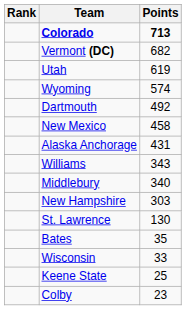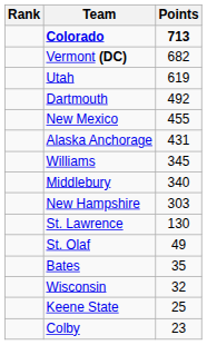 <table class="wikitable sortable" style="text-align:center">
 <tr>
 <th>Rank</th>
 <th>Team</th>
 <th>Points</th>
 </tr>
 <tr>
 <td></td>
 <td align=left><strong><a href='#'>Colorado</a></strong></td>
 <td><strong>713</strong></td>
 </tr>
 <tr>
 <td></td>
 <td align=left><a href='#'>Vermont</a> <strong>(DC)</strong></td>
 <td>682</td>
 </tr>
 <tr>
 <td></td>
 <td align=left><a href='#'>Utah</a></td>
 <td>619</td>
 </tr>
 <tr>
 <td></td>
-<td align=left><a href='#'>Wyoming</a></td>
-<td>574</td>
-</tr>
-<tr>
-<td></td>
 <td align=left><a href='#'>Dartmouth</a></td>
 <td>492</td>
 </tr>
 <tr>
 <td></td>
 <td align=left><a href='#'>New Mexico</a></td>
-<td>458</td>
+<td>455</td>
 </tr>
 <tr>
 <td></td>
 <td align=left><a href='#'>Alaska Anchorage</a></td>
 <td>431</td>
 </tr>
 <tr>
 <td></td>
 <td align=left><a href='#'>Williams</a></td>
-<td>343</td>
+<td>345</td>
 </tr>
 <tr>
 <td></td>
 <td align=left><a href='#'>Middlebury</a></td>
 <td>340</td>
 </tr>
 <tr>
 <td></td>
 <td align=left><a href='#'>New Hampshire</a></td>
 <td>303</td>
 </tr>
 <tr>
 <td></td>
 <td align=left><a href='#'>St. Lawrence</a></td>
 <td>130</td>
 </tr>
 <tr>
 <td></td>
+<td align=left><a href='#'>St. Olaf</a></td>
+<td>49</td>
+</tr>
+<tr>
+<td></td>
 <td align=left><a href='#'>Bates</a></td>
 <td>35</td>
 </tr>
 <tr>
 <td></td>
 <td align=left><a href='#'>Wisconsin</a></td>
-<td>33</td>
+<td>32</td>
 </tr>
 <tr>
 <td></td>
 <td align=left><a href='#'>Keene State</a></td>
 <td>25</td>
 </tr>
 <tr>
 <td></td>
 <td align=left><a href='#'>Colby</a></td>
 <td>23</td>
 </tr>
 </table>
